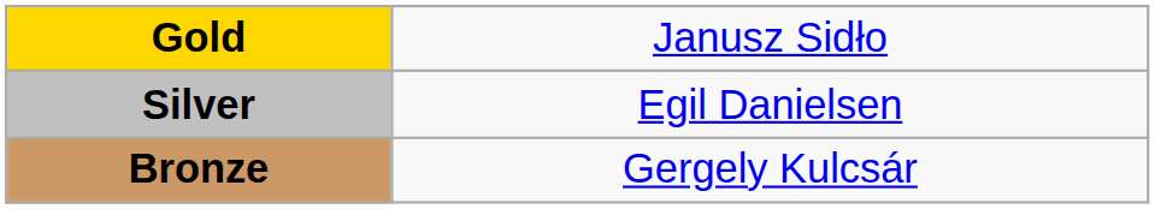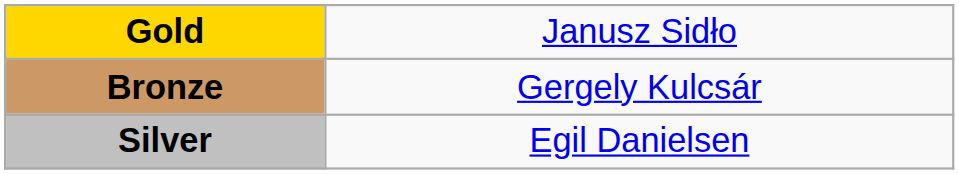 <table class="wikitable" style="text-align:center; " width="35%">
 <tr>
 <td bgcolor="gold"><strong>Gold</strong></td>
 <td><a href='#'>Janusz Sidło</a><br>  <small><em></em></small></td>
 </tr>
 <tr>
+<td bgcolor="CC9966"><strong>Bronze</strong></td>
+<td><a href='#'>Gergely Kulcsár</a><br>  <small><em></em></small></td>
+</tr>
+<tr>
 <td bgcolor="silver"><strong>Silver</strong></td>
 <td><a href='#'>Egil Danielsen</a><br>  <small><em></em></small></td>
 </tr>
-<tr>
-<td bgcolor="CC9966"><strong>Bronze</strong></td>
-<td><a href='#'>Gergely Kulcsár</a><br>  <small><em></em></small></td>
-</tr>
 </table>
